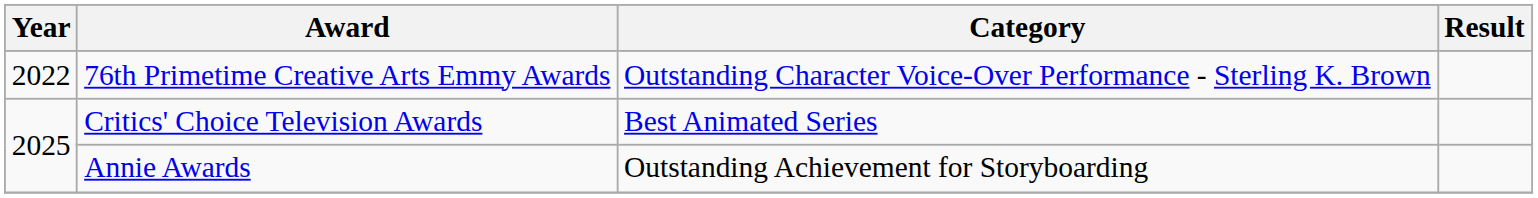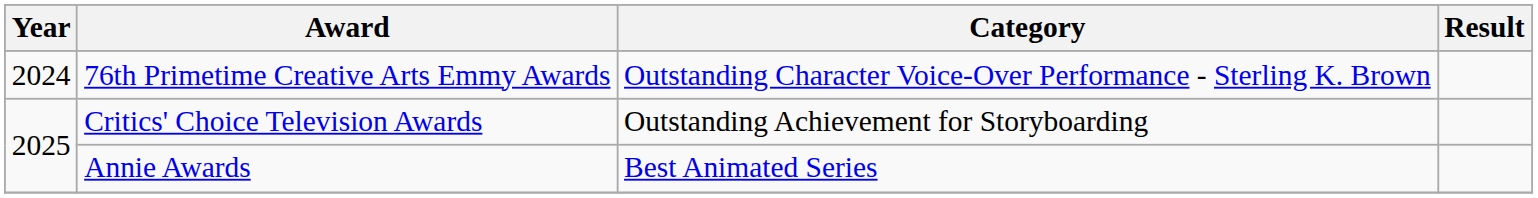 <table class="wikitable">
 <tr>
 <th>Year</th>
 <th>Award</th>
 <th>Category</th>
 <th>Result</th>
 </tr>
 <tr>
-<td>2022</td>
+<td>2024</td>
 <td><a href='#'>76th Primetime Creative Arts Emmy Awards</a></td>
 <td><a href='#'>Outstanding Character Voice-Over Performance</a> - <a href='#'>Sterling K. Brown</a></td>
 <td></td>
 </tr>
 <tr>
 <td rowspan="2">2025</td>
 <td><a href='#'>Critics' Choice Television Awards</a></td>
-<td><a href='#'>Best Animated Series</a></td>
+<td>Outstanding Achievement for Storyboarding</td>
 <td></td>
 </tr>
 <tr>
 <td><a href='#'>Annie Awards</a></td>
-<td>Outstanding Achievement for Storyboarding</td>
+<td><a href='#'>Best Animated Series</a></td>
 <td></td>
 </tr>
 <tr>
 </tr>
 </table>
